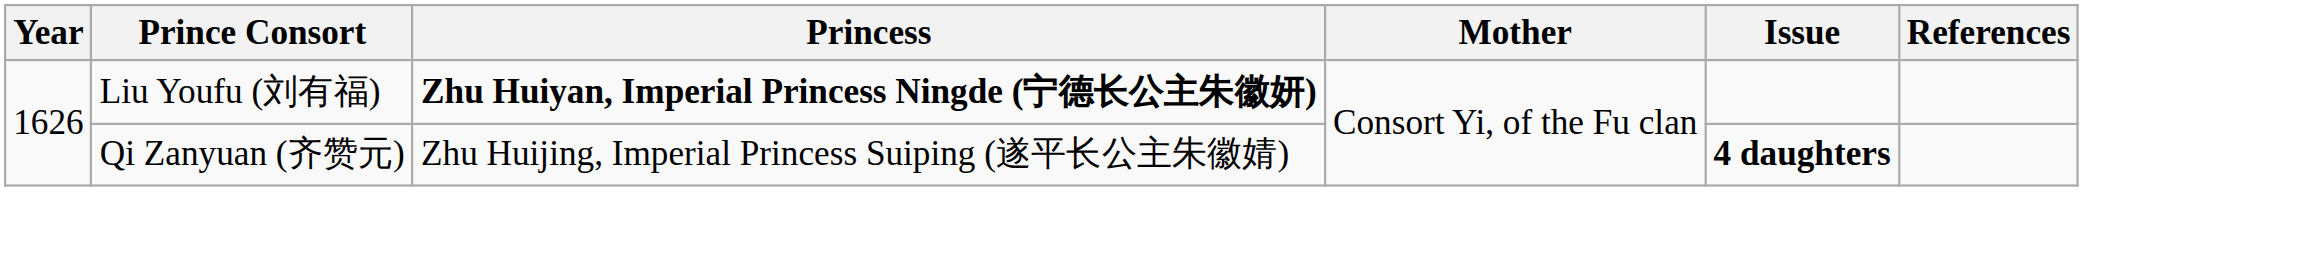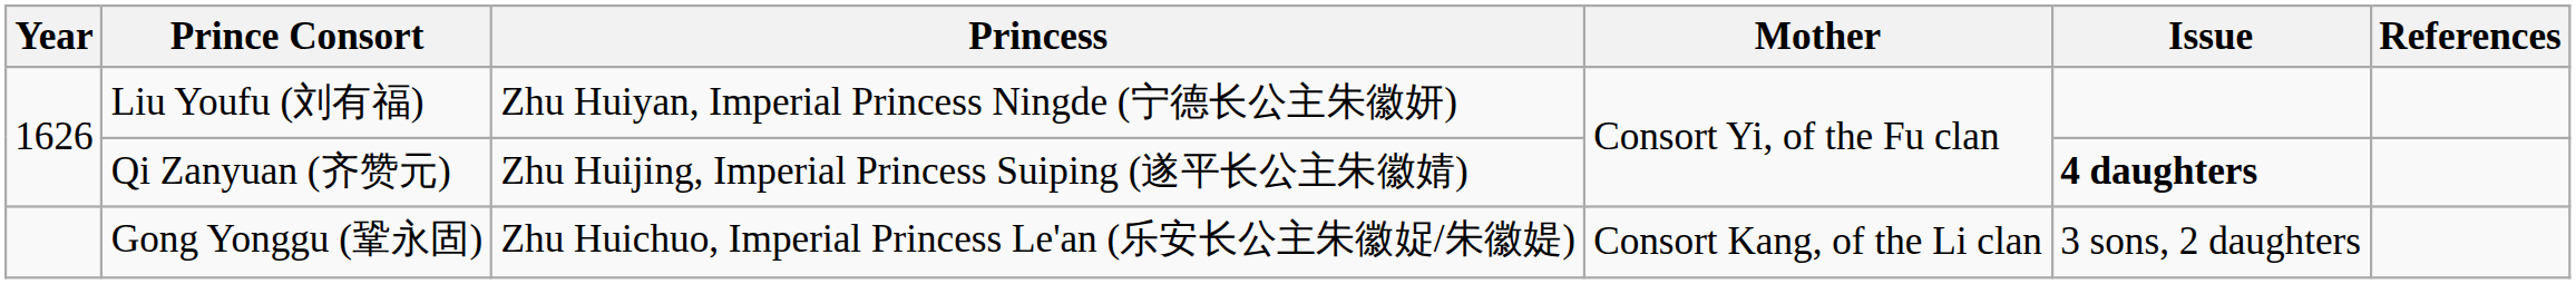 <table class="wikitable">
 <tr>
 <th>Year</th>
 <th>Prince Consort</th>
 <th>Princess</th>
 <th>Mother</th>
 <th>Issue</th>
 <th>References</th>
 </tr>
 <tr>
 <td rowspan="2">1626</td>
 <td>Liu Youfu (刘有福)</td>
-<td><strong>Zhu Huiyan, Imperial Princess Ningde (宁德长公主朱徽妍)</strong></td>
+<td>Zhu Huiyan, Imperial Princess Ningde (宁德长公主朱徽妍)</td>
 <td rowspan="2">Consort Yi, of the Fu clan</td>
 <td></td>
 <td></td>
 </tr>
 <tr>
 <td>Qi Zanyuan (齐赞元)</td>
 <td>Zhu Huijing, Imperial Princess Suiping (遂平长公主朱徽婧)</td>
 <td><strong>4 daughters</strong></td>
 <td></td>
 </tr>
+<tr>
+<td></td>
+<td>Gong Yonggu (鞏永固)</td>
+<td>Zhu Huichuo, Imperial Princess Le'an (乐安长公主朱徽娖/朱徽媞)</td>
+<td>Consort Kang, of the Li clan</td>
+<td>3 sons, 2 daughters</td>
+<td></td>
+</tr>
 </table>
